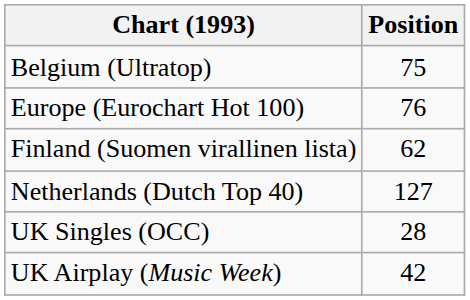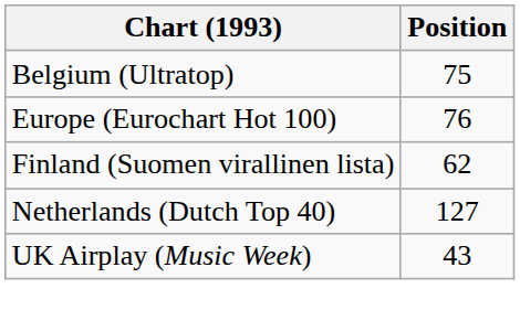 <table class="wikitable sortable">
 <tr>
 <th>Chart (1993)</th>
 <th>Position</th>
 </tr>
 <tr>
 <td>Belgium (Ultratop)</td>
 <td style="text-align:center;">75</td>
 </tr>
 <tr>
 <td>Europe (Eurochart Hot 100)</td>
 <td style="text-align:center;">76</td>
 </tr>
 <tr>
 <td>Finland (Suomen virallinen lista)</td>
 <td style="text-align:center;">62</td>
 </tr>
 <tr>
 <td>Netherlands (Dutch Top 40)</td>
 <td style="text-align:center;">127</td>
 </tr>
 <tr>
-<td>UK Singles (OCC)</td>
-<td style="text-align:center;">28</td>
-</tr>
-<tr>
 <td>UK Airplay (<em>Music Week</em>)</td>
-<td style="text-align:center;">42</td>
+<td style="text-align:center;">43</td>
 </tr>
 </table>
